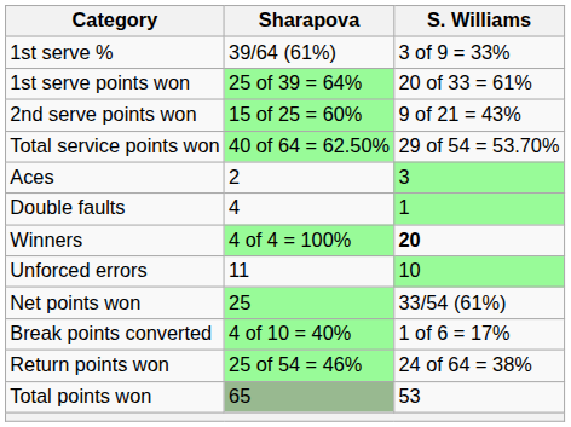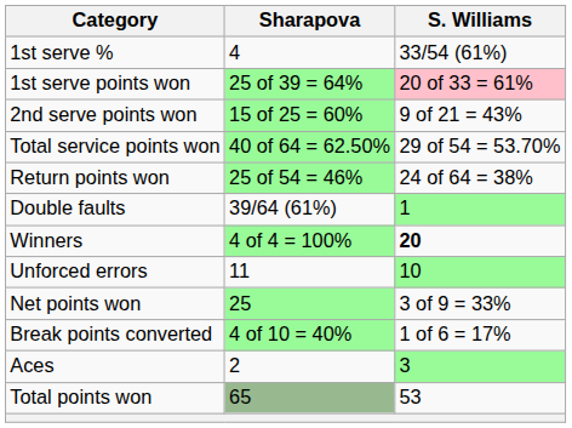 <table class="wikitable">
 <tr>
 <th>Category</th>
 <th> Sharapova</th>
 <th> S. Williams</th>
 </tr>
 <tr>
 <td>1st serve %</td>
-<td>39/64 (61%)</td>
-<td>3 of 9 = 33%</td>
+<td>4</td>
+<td>33/54 (61%)</td>
 </tr>
 <tr>
 <td>1st serve points won</td>
 <td bgcolor=98FB98>25 of 39 = 64%</td>
-<td>20 of 33 = 61%</td>
+<td style="background: pink;">20 of 33 = 61%</td>
 </tr>
 <tr>
 <td>2nd serve points won</td>
 <td bgcolor=98FB98>15 of 25 = 60%</td>
 <td>9 of 21 = 43%</td>
 </tr>
 <tr>
 <td>Total service points won</td>
 <td bgcolor=98FB98>40 of 64 = 62.50%</td>
 <td>29 of 54 = 53.70%</td>
 </tr>
 <tr>
-<td>Aces</td>
-<td>2</td>
-<td bgcolor=98FB98>3</td>
+<td>Return points won</td>
+<td bgcolor=98FB98>25 of 54 = 46%</td>
+<td>24 of 64 = 38%</td>
 </tr>
 <tr>
 <td>Double faults</td>
-<td>4</td>
+<td>39/64 (61%)</td>
 <td bgcolor=98FB98>1</td>
 </tr>
 <tr>
 <td>Winners</td>
 <td bgcolor=98FB98>4 of 4 = 100%</td>
 <td><strong>20</strong></td>
 </tr>
 <tr>
 <td>Unforced errors</td>
 <td>11</td>
 <td bgcolor=98FB98>10</td>
 </tr>
 <tr>
 <td>Net points won</td>
 <td bgcolor=98FB98>25</td>
-<td>33/54 (61%)</td>
+<td>3 of 9 = 33%</td>
 </tr>
 <tr>
 <td>Break points converted</td>
 <td bgcolor=98FB98>4 of 10 = 40%</td>
 <td>1 of 6 = 17%</td>
 </tr>
 <tr>
-<td>Return points won</td>
-<td bgcolor=98FB98>25 of 54 = 46%</td>
-<td>24 of 64 = 38%</td>
+<td>Aces</td>
+<td>2</td>
+<td bgcolor=98FB98>3</td>
 </tr>
 <tr>
 <td>Total points won</td>
 <td bgcolor=98FB989>65</td>
 <td>53</td>
 </tr>
 <tr>
 <th colspan=3></th>
 </tr>
 </table>
